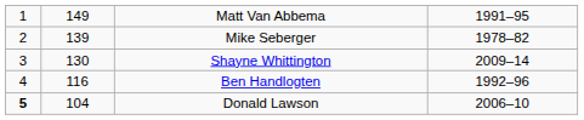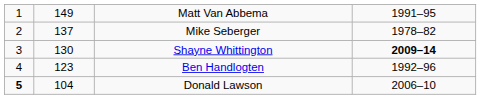 <table class="wikitable" style="font-size:85%; text-align:center; width:90%;">
 <tr>
 <td>1</td>
 <td>149</td>
 <td>Matt Van Abbema</td>
 <td>1991–95</td>
 </tr>
 <tr>
 <td>2</td>
-<td>139</td>
+<td>137</td>
 <td>Mike Seberger</td>
 <td>1978–82</td>
 </tr>
 <tr>
 <td>3</td>
 <td>130</td>
 <td><a href='#'>Shayne Whittington</a></td>
-<td>2009–14</td>
+<td><strong>2009–14</strong></td>
 </tr>
 <tr>
 <td>4</td>
-<td>116</td>
+<td>123</td>
 <td><a href='#'>Ben Handlogten</a></td>
 <td>1992–96</td>
 </tr>
 <tr>
 <td><strong>5</strong></td>
 <td>104</td>
 <td>Donald Lawson</td>
 <td>2006–10</td>
 </tr>
 </table>
